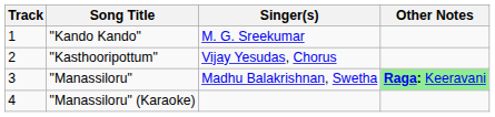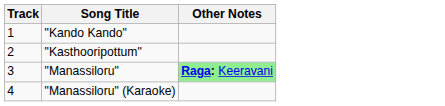 <table class="wikitable">
 <tr>
 <th>Track</th>
 <th>Song Title</th>
-<th>Singer(s)</th>
 <th>Other Notes</th>
 </tr>
 <tr>
 <td>1</td>
 <td>"Kando Kando"</td>
-<td><a href='#'>M. G. Sreekumar</a></td>
 <td></td>
 </tr>
 <tr>
 <td>2</td>
 <td>"Kasthooripottum"</td>
-<td><a href='#'>Vijay Yesudas</a>, <a href='#'>Chorus</a></td>
 <td></td>
 </tr>
 <tr>
 <td>3</td>
 <td>"Manassiloru"</td>
-<td><a href='#'>Madhu Balakrishnan</a>, <a href='#'>Swetha</a></td>
 <td style="background: lightgreen;"><strong><a href='#'>Raga</a>:</strong> <a href='#'>Keeravani</a></td>
 </tr>
 <tr>
 <td>4</td>
 <td>"Manassiloru" (Karaoke)</td>
 <td></td>
-<td></td>
 </tr>
 </table>
